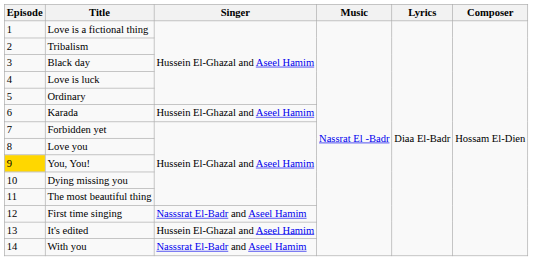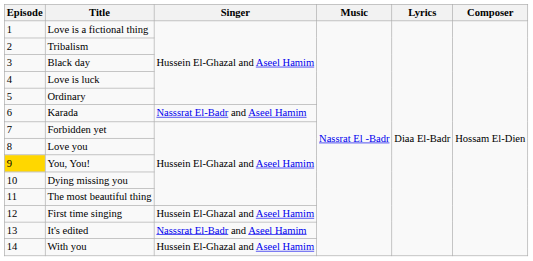 <table class="wikitable">
 <tr>
 <th>Episode</th>
 <th>Title</th>
 <th>Singer</th>
 <th>Music</th>
 <th>Lyrics</th>
 <th>Composer</th>
 </tr>
 <tr>
 <td>1</td>
 <td>Love is a fictional thing</td>
 <td rowspan="5">Hussein El-Ghazal and <a href='#'>Aseel Hamim</a></td>
 <td rowspan="14"><a href='#'>Nassrat El -Badr</a></td>
 <td rowspan="14">Diaa El-Badr</td>
 <td rowspan="14">Hossam El-Dien</td>
 </tr>
 <tr>
 <td>2</td>
 <td>Tribalism</td>
 </tr>
 <tr>
 <td>3</td>
 <td>Black day</td>
 </tr>
 <tr>
 <td>4</td>
 <td>Love is luck</td>
 </tr>
 <tr>
 <td>5</td>
 <td>Ordinary</td>
 </tr>
 <tr>
 <td>6</td>
 <td>Karada</td>
-<td>Hussein El-Ghazal and <a href='#'>Aseel Hamim</a></td>
+<td><a href='#'>Nasssrat El-Badr</a> and <a href='#'>Aseel Hamim</a></td>
 </tr>
 <tr>
 <td>7</td>
 <td>Forbidden yet</td>
 <td rowspan="5">Hussein El-Ghazal and <a href='#'>Aseel Hamim</a></td>
 </tr>
 <tr>
 <td>8</td>
 <td>Love you</td>
 </tr>
 <tr>
 <td style="background: gold;">9</td>
 <td>You, You!</td>
 </tr>
 <tr>
 <td>10</td>
 <td>Dying missing you</td>
 </tr>
 <tr>
 <td>11</td>
 <td>The most beautiful thing</td>
 </tr>
 <tr>
 <td>12</td>
 <td>First time singing</td>
-<td><a href='#'>Nasssrat El-Badr</a> and <a href='#'>Aseel Hamim</a></td>
+<td>Hussein El-Ghazal and <a href='#'>Aseel Hamim</a></td>
 </tr>
 <tr>
 <td>13</td>
 <td>It's edited</td>
-<td>Hussein El-Ghazal and <a href='#'>Aseel Hamim</a></td>
+<td><a href='#'>Nasssrat El-Badr</a> and <a href='#'>Aseel Hamim</a></td>
 </tr>
 <tr>
 <td>14</td>
 <td>With you</td>
-<td><a href='#'>Nasssrat El-Badr</a> and <a href='#'>Aseel Hamim</a></td>
+<td>Hussein El-Ghazal and <a href='#'>Aseel Hamim</a></td>
 </tr>
 </table>
